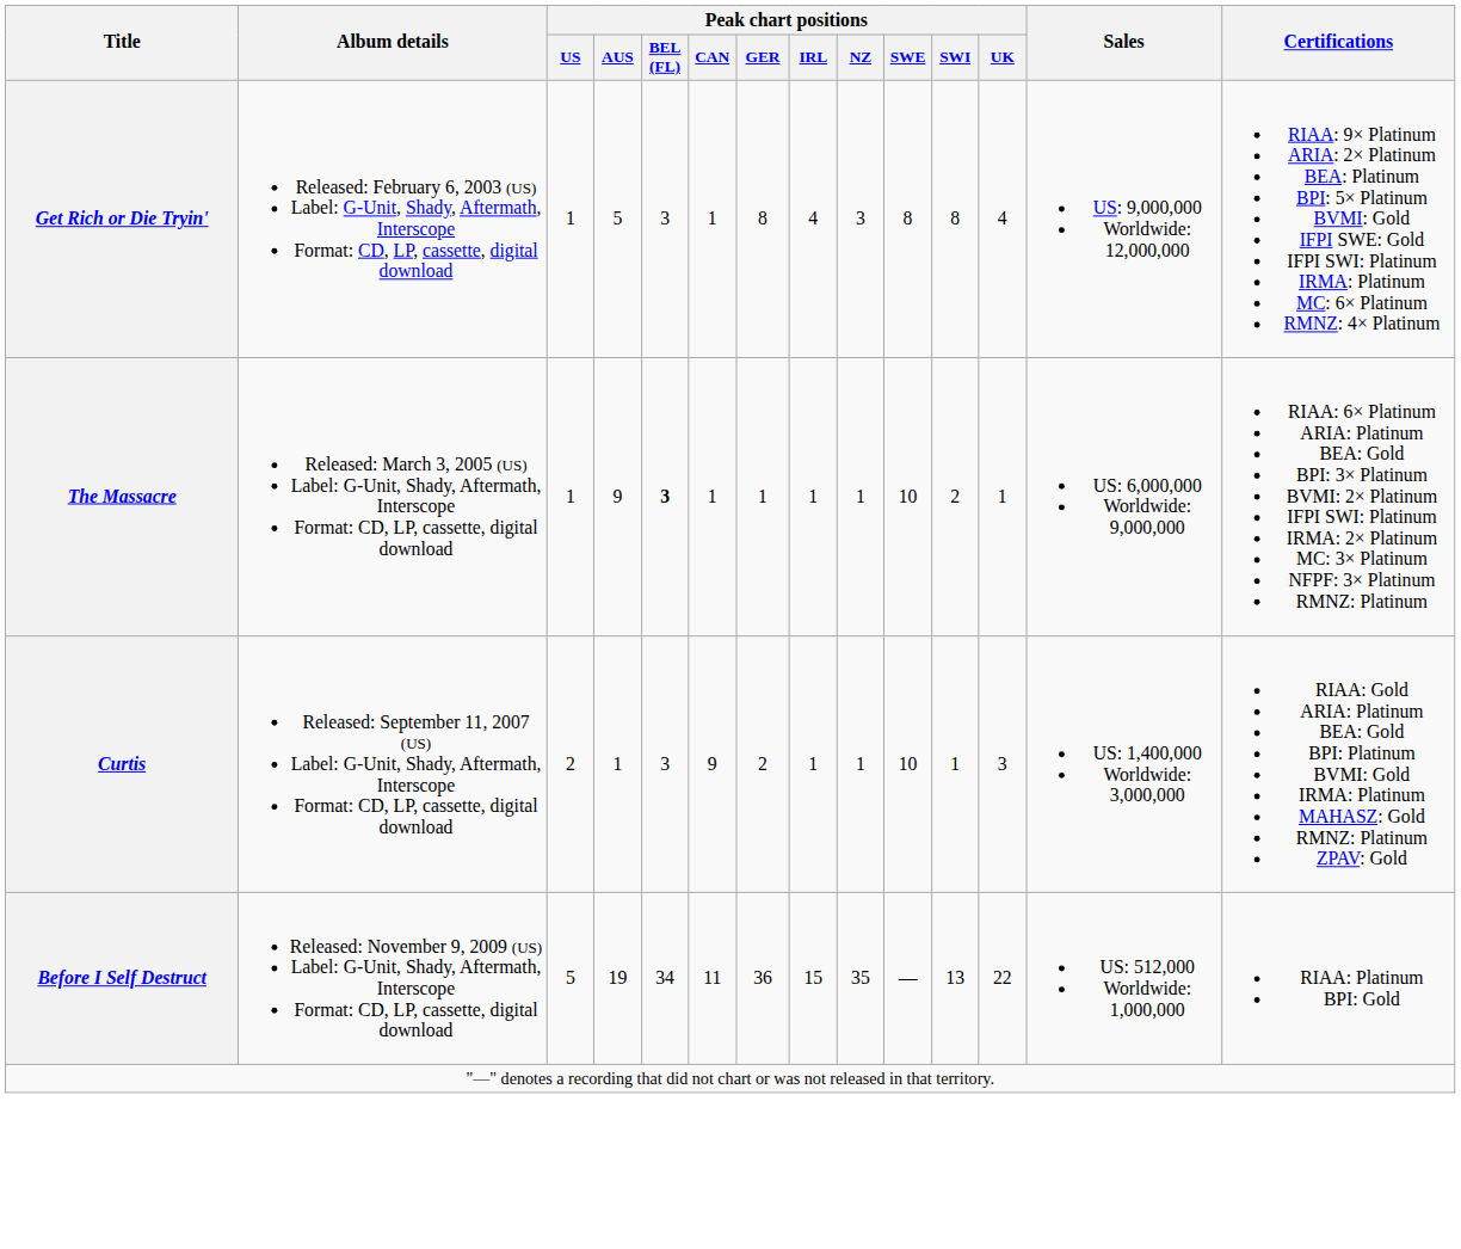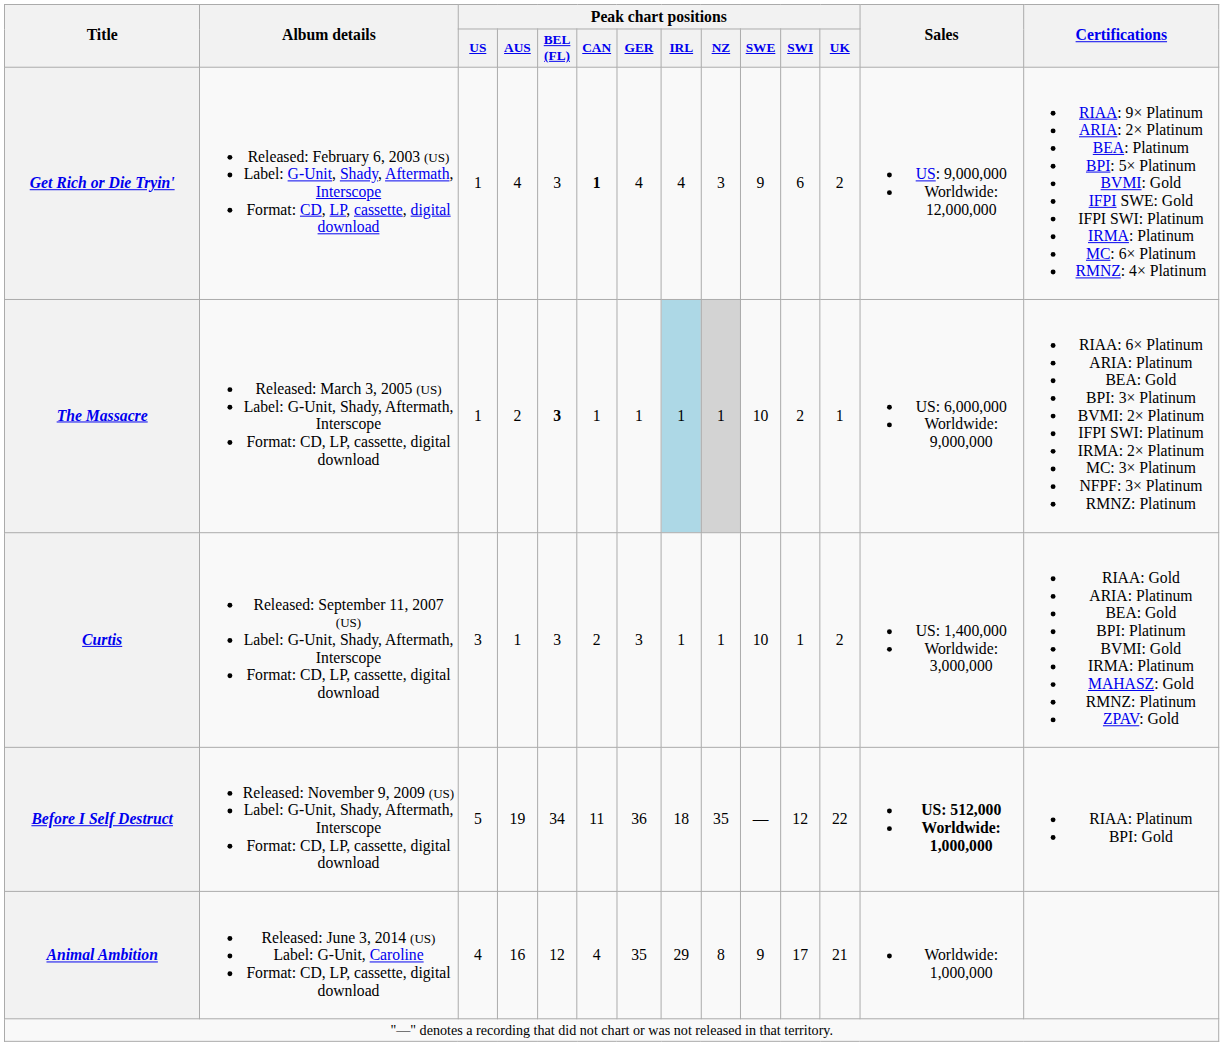 <table class="wikitable plainrowheaders" style="text-align:center;">
 <tr>
 <th scope="col" rowspan="2" style="width:12em;">Title</th>
 <th scope="col" rowspan="2" style="width:16em;">Album details</th>
 <th scope="col" colspan="10">Peak chart positions</th>
 <th scope="col" rowspan="2" style="width:10em;">Sales</th>
 <th scope="col" rowspan="2" style="width:12em;"><a href='#'>Certifications</a></th>
 </tr>
 <tr>
 <th scope="col" style="width:2.5em;font-size:85%;"><a href='#'>US</a><br></th>
 <th scope="col" style="width:2.5em;font-size:85%;"><a href='#'>AUS</a><br></th>
 <th scope="col" style="width:2.5em;font-size:85%;"><a href='#'>BEL<br>(FL)</a><br></th>
 <th scope="col" style="width:2.5em;font-size:85%;"><a href='#'>CAN</a><br></th>
 <th scope="col" style="width:2.9em;font-size:85%;"><a href='#'>GER</a><br></th>
 <th scope="col" style="width:2.5em;font-size:85%;"><a href='#'>IRL</a><br></th>
 <th scope="col" style="width:2.5em;font-size:85%;"><a href='#'>NZ</a><br></th>
 <th scope="col" style="width:2.5em;font-size:85%;"><a href='#'>SWE</a><br></th>
 <th scope="col" style="width:2.5em;font-size:85%;"><a href='#'>SWI</a><br></th>
 <th scope="col" style="width:2.5em;font-size:85%;"><a href='#'>UK</a><br></th>
 </tr>
 <tr>
 <th scope="row"><em><a href='#'>Get Rich or Die Tryin'</a></em></th>
 <td><br><ul><li>Released: February 6, 2003 <small>(US)</small></li><li>Label: <a href='#'>G-Unit</a>, <a href='#'>Shady</a>, <a href='#'>Aftermath</a>, <a href='#'>Interscope</a></li><li>Format: <a href='#'>CD</a>, <a href='#'>LP</a>, <a href='#'>cassette</a>, <a href='#'>digital download</a></li></ul></td>
 <td>1</td>
-<td>5</td>
-<td>3</td>
-<td>1</td>
-<td>8</td>
 <td>4</td>
 <td>3</td>
-<td>8</td>
-<td>8</td>
+<td><strong>1</strong></td>
 <td>4</td>
+<td>4</td>
+<td>3</td>
+<td>9</td>
+<td>6</td>
+<td>2</td>
 <td><br><ul><li><a href='#'>US</a>: 9,000,000</li><li>Worldwide: 12,000,000</li></ul></td>
 <td><br><ul><li><a href='#'>RIAA</a>: 9× Platinum</li><li><a href='#'>ARIA</a>: 2× Platinum</li><li><a href='#'>BEA</a>: Platinum</li><li><a href='#'>BPI</a>: 5× Platinum</li><li><a href='#'>BVMI</a>: Gold</li><li><a href='#'>IFPI</a> SWE: Gold</li><li>IFPI SWI: Platinum</li><li><a href='#'>IRMA</a>: Platinum</li><li><a href='#'>MC</a>: 6× Platinum</li><li><a href='#'>RMNZ</a>: 4× Platinum</li></ul></td>
 </tr>
 <tr>
 <th scope="row"><em><a href='#'>The Massacre</a></em></th>
 <td><br><ul><li>Released: March 3, 2005 <small>(US)</small></li><li>Label: G-Unit, Shady, Aftermath, Interscope</li><li>Format: CD, LP, cassette, digital download</li></ul></td>
 <td>1</td>
-<td>9</td>
+<td>2</td>
 <td><strong>3</strong></td>
 <td>1</td>
 <td>1</td>
-<td>1</td>
-<td>1</td>
+<td style="background: lightblue;">1</td>
+<td style="background: lightgrey;">1</td>
 <td>10</td>
 <td>2</td>
 <td>1</td>
 <td><br><ul><li>US: 6,000,000</li><li>Worldwide: 9,000,000</li></ul></td>
 <td><br><ul><li>RIAA: 6× Platinum</li><li>ARIA: Platinum</li><li>BEA: Gold</li><li>BPI: 3× Platinum</li><li>BVMI: 2× Platinum</li><li>IFPI SWI: Platinum</li><li>IRMA: 2× Platinum</li><li>MC: 3× Platinum</li><li>NFPF: 3× Platinum</li><li>RMNZ: Platinum</li></ul></td>
 </tr>
 <tr>
 <th scope="row"><em><a href='#'>Curtis</a></em></th>
 <td><br><ul><li>Released: September 11, 2007 <small>(US)</small></li><li>Label: G-Unit, Shady, Aftermath, Interscope</li><li>Format: CD, LP, cassette, digital download</li></ul></td>
-<td>2</td>
+<td>3</td>
 <td>1</td>
 <td>3</td>
-<td>9</td>
 <td>2</td>
+<td>3</td>
 <td>1</td>
 <td>1</td>
 <td>10</td>
 <td>1</td>
-<td>3</td>
+<td>2</td>
 <td><br><ul><li>US: 1,400,000</li><li>Worldwide: 3,000,000</li></ul></td>
 <td><br><ul><li>RIAA: Gold</li><li>ARIA: Platinum</li><li>BEA: Gold</li><li>BPI: Platinum</li><li>BVMI: Gold</li><li>IRMA: Platinum</li><li><a href='#'>MAHASZ</a>: Gold</li><li>RMNZ: Platinum</li><li><a href='#'>ZPAV</a>: Gold</li></ul></td>
 </tr>
 <tr>
 <th scope="row"><em><a href='#'>Before I Self Destruct</a></em></th>
 <td><br><ul><li>Released: November 9, 2009 <small>(US)</small></li><li>Label: G-Unit, Shady, Aftermath, Interscope</li><li>Format: CD, LP, cassette, digital download</li></ul></td>
 <td>5</td>
 <td>19</td>
 <td>34</td>
 <td>11</td>
 <td>36</td>
-<td>15</td>
+<td>18</td>
 <td>35</td>
 <td>—</td>
-<td>13</td>
+<td>12</td>
 <td>22</td>
-<td><br><ul><li>US: 512,000</li><li>Worldwide: 1,000,000</li></ul></td>
+<td><strong><br><ul><li>US: 512,000</li><li>Worldwide: 1,000,000</li></ul></strong></td>
 <td><br><ul><li>RIAA: Platinum </li><li>BPI: Gold</li></ul></td>
+</tr>
+<tr>
+<th scope="row"><em><a href='#'>Animal Ambition</a></em></th>
+<td><br><ul><li>Released: June 3, 2014 <small>(US)</small></li><li>Label: G-Unit, <a href='#'>Caroline</a></li><li>Format: CD, LP, cassette, digital download</li></ul></td>
+<td>4</td>
+<td>16</td>
+<td>12</td>
+<td>4</td>
+<td>35</td>
+<td>29</td>
+<td>8</td>
+<td>9</td>
+<td>17</td>
+<td>21</td>
+<td><br><ul><li>Worldwide: 1,000,000 </li></ul></td>
+<td></td>
 </tr>
 <tr>
 <td colspan="14" style="font-size:90%">"—" denotes a recording that did not chart or was not released in that territory.</td>
 </tr>
 </table>
